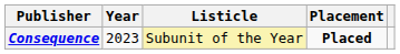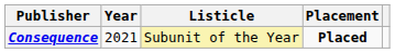 <table class="wikitable sortable plainrowheaders" style="text-align:center">
 <tr>
 <th scope="col">Publisher</th>
 <th scope="col">Year</th>
 <th scope="col">Listicle</th>
 <th scope="col">Placement</th>
 <th scope="col" class="unsortable"></th>
 </tr>
 <tr>
 <th scope="row"><em><a href='#'>Consequence</a></em></th>
-<td>2023</td>
+<td>2021</td>
 <td style="background-color:#faf4b2"> Subunit of the Year</td>
 <td><strong>Placed</strong></td>
 <td></td>
 </tr>
 </table>
